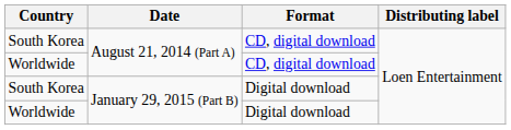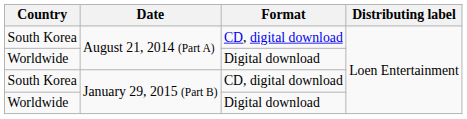 <table class="wikitable">
 <tr>
 <th>Country</th>
 <th>Date</th>
 <th>Format</th>
 <th>Distributing label</th>
 </tr>
 <tr>
 <td>South Korea</td>
 <td rowspan="2">August 21, 2014 <small>(Part A)</small></td>
 <td><a href='#'>CD</a>, <a href='#'>digital download</a></td>
 <td rowspan="4">Loen Entertainment</td>
 </tr>
 <tr>
 <td>Worldwide</td>
-<td><a href='#'>CD</a>, <a href='#'>digital download</a></td>
+<td>Digital download</td>
 </tr>
 <tr>
 <td>South Korea</td>
 <td rowspan="2">January 29, 2015 <small>(Part B)</small></td>
-<td>Digital download</td>
+<td>CD, digital download</td>
 </tr>
 <tr>
 <td>Worldwide</td>
 <td>Digital download</td>
 </tr>
 </table>
